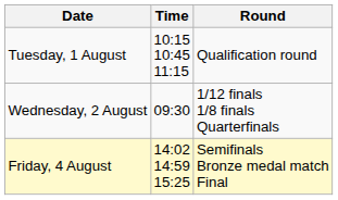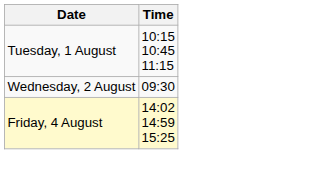 <table class=wikitable>
 <tr>
 <th>Date</th>
 <th>Time</th>
-<th>Round</th>
 </tr>
 <tr>
 <td>Tuesday, 1 August</td>
 <td>10:15 <br> 10:45 <br> 11:15</td>
-<td>Qualification round</td>
 </tr>
 <tr>
 <td>Wednesday, 2 August</td>
 <td>09:30</td>
-<td>1/12 finals <br> 1/8 finals <br> Quarterfinals</td>
 </tr>
 <tr style=background:lemonchiffon>
 <td>Friday, 4 August</td>
 <td>14:02 <br> 14:59 <br> 15:25</td>
-<td>Semifinals <br> Bronze medal match <br> Final</td>
 </tr>
 </table>
